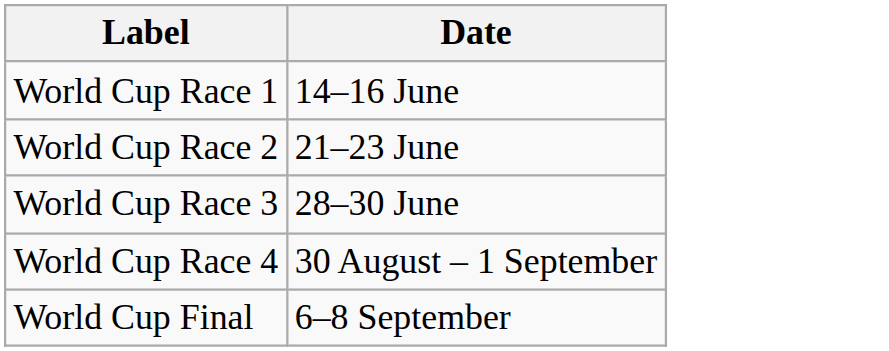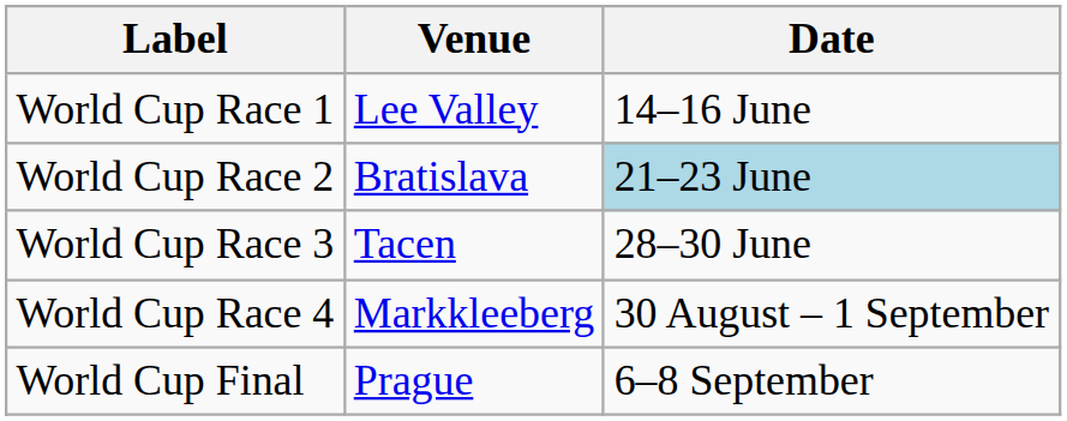 <table class="wikitable">
 <tr>
 <th>Label</th>
+<th>Venue</th>
 <th>Date</th>
 </tr>
 <tr align=left>
 <td>World Cup Race 1</td>
+<td align=left> <a href='#'>Lee Valley</a></td>
 <td align=left>14–16 June</td>
 </tr>
 <tr align=left>
 <td>World Cup Race 2</td>
-<td align=left>21–23 June</td>
+<td align=left> <a href='#'>Bratislava</a></td>
+<td align=left style="background: lightblue;">21–23 June</td>
 </tr>
 <tr align=left>
 <td>World Cup Race 3</td>
+<td align=left> <a href='#'>Tacen</a></td>
 <td align=left>28–30 June</td>
 </tr>
 <tr align=left>
 <td>World Cup Race 4</td>
+<td align=left> <a href='#'>Markkleeberg</a></td>
 <td align=left>30 August – 1 September</td>
 </tr>
 <tr align=left>
 <td>World Cup Final</td>
+<td align=left> <a href='#'>Prague</a></td>
 <td align=left>6–8 September</td>
 </tr>
 </table>
